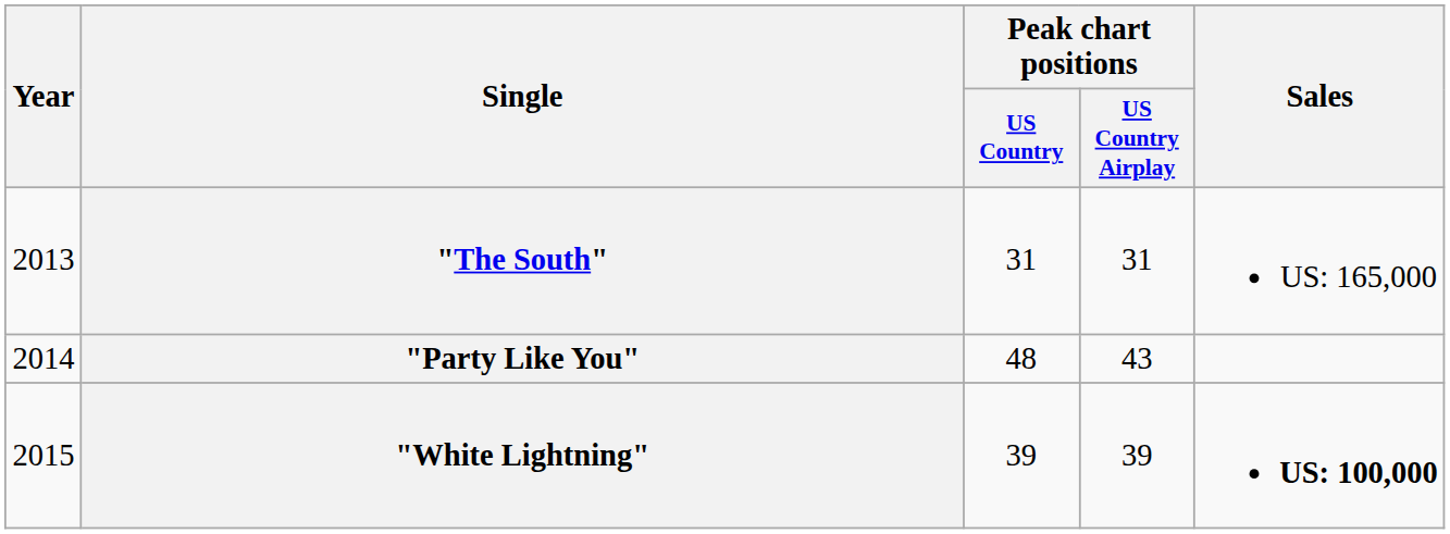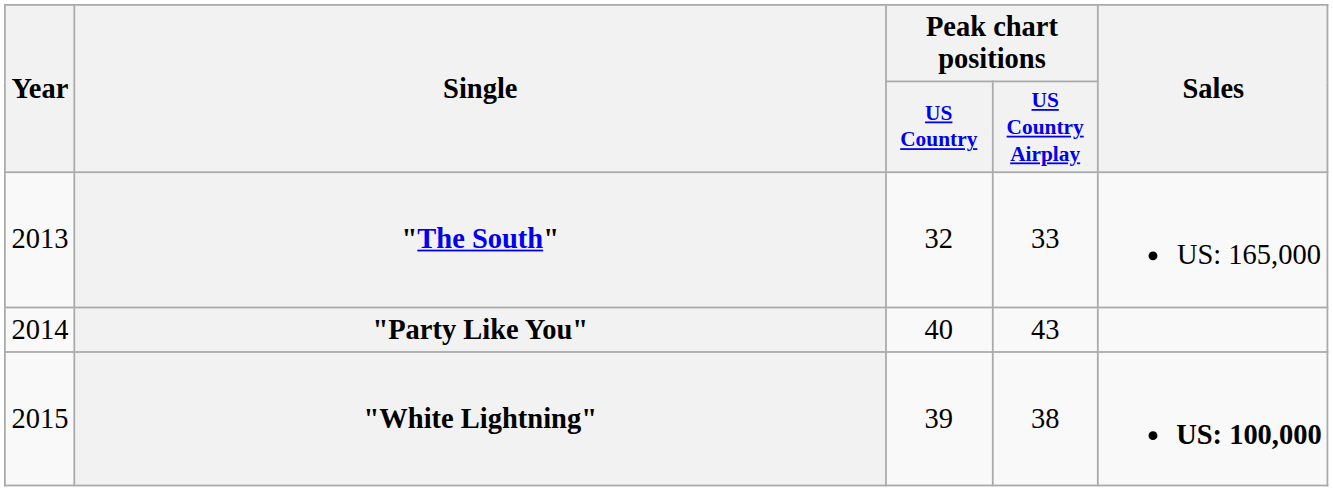 <table class="wikitable plainrowheaders" style="text-align:center;">
 <tr>
 <th rowspan="2">Year</th>
 <th rowspan="2" style="width:28em;">Single</th>
 <th colspan="2">Peak chart<br>positions</th>
 <th rowspan="2">Sales</th>
 </tr>
 <tr>
 <th style="width:4.5em;font-size:75%"><a href='#'>US Country</a></th>
 <th style="width:4.5em;font-size:75%"><a href='#'>US Country Airplay</a></th>
 </tr>
 <tr>
 <td>2013</td>
 <th scope="row">"<a href='#'>The South</a>"<br></th>
-<td>31</td>
-<td>31</td>
+<td>32</td>
+<td>33</td>
 <td><br><ul><li>US: 165,000</li></ul></td>
 </tr>
 <tr>
 <td>2014</td>
 <th scope="row">"Party Like You"</th>
-<td>48</td>
+<td>40</td>
 <td>43</td>
 <td></td>
 </tr>
 <tr>
 <td>2015</td>
 <th scope="row">"White Lightning"</th>
 <td>39</td>
-<td>39</td>
+<td>38</td>
 <td><strong><br><ul><li>US: 100,000</li></ul></strong></td>
 </tr>
 </table>
